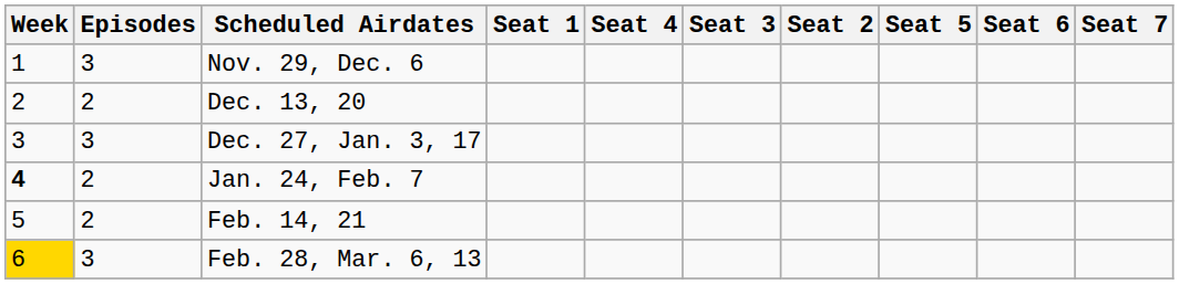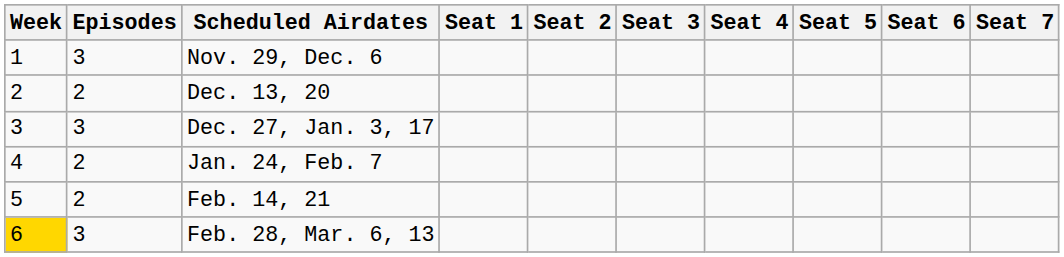 <table class="wikitable">
 <tr>
 <th>Week</th>
 <th>Episodes</th>
 <th>Scheduled Airdates</th>
 <th>Seat 1</th>
+<th>Seat 2</th>
+<th>Seat 3</th>
 <th>Seat 4</th>
-<th>Seat 3</th>
-<th>Seat 2</th>
 <th>Seat 5</th>
 <th>Seat 6</th>
 <th>Seat 7</th>
 </tr>
 <tr>
 <td>1</td>
 <td>3</td>
 <td>Nov. 29, Dec. 6</td>
 <td></td>
 <td></td>
 <td></td>
 <td></td>
 <td></td>
 <td></td>
 <td></td>
 </tr>
 <tr>
 <td>2</td>
 <td>2</td>
 <td>Dec. 13, 20</td>
 <td></td>
 <td></td>
 <td></td>
 <td></td>
 <td></td>
 <td></td>
 <td></td>
 </tr>
 <tr>
 <td>3</td>
 <td>3</td>
 <td>Dec. 27, Jan. 3, 17</td>
 <td></td>
 <td></td>
 <td></td>
 <td></td>
 <td></td>
 <td></td>
 <td></td>
 </tr>
 <tr>
-<td><strong>4</strong></td>
+<td>4</td>
 <td>2</td>
 <td>Jan. 24, Feb. 7</td>
 <td></td>
 <td></td>
 <td></td>
 <td></td>
 <td></td>
 <td></td>
 <td></td>
 </tr>
 <tr>
 <td>5</td>
 <td>2</td>
 <td>Feb. 14, 21</td>
 <td></td>
 <td></td>
 <td></td>
 <td></td>
 <td></td>
 <td></td>
 <td></td>
 </tr>
 <tr>
 <td style="background: gold;">6</td>
 <td>3</td>
 <td>Feb. 28, Mar. 6, 13</td>
 <td></td>
 <td></td>
 <td></td>
 <td></td>
 <td></td>
 <td></td>
 <td></td>
 </tr>
 </table>
